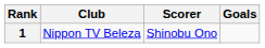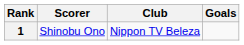 <table class="wikitable">
 <tr>
 <th>Rank</th>
+<th>Scorer</th>
 <th>Club</th>
-<th>Scorer</th>
 <th>Goals</th>
 </tr>
 <tr>
 <th>1</th>
+<td> <a href='#'>Shinobu Ono</a></td>
 <td><a href='#'>Nippon TV Beleza</a></td>
-<td> <a href='#'>Shinobu Ono</a></td>
 <td></td>
 </tr>
 </table>
